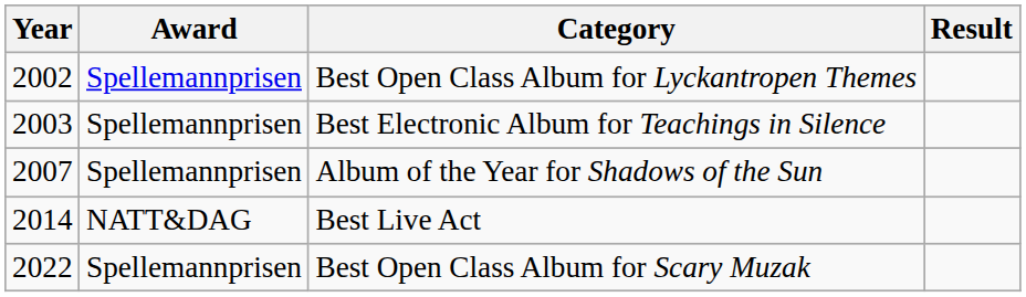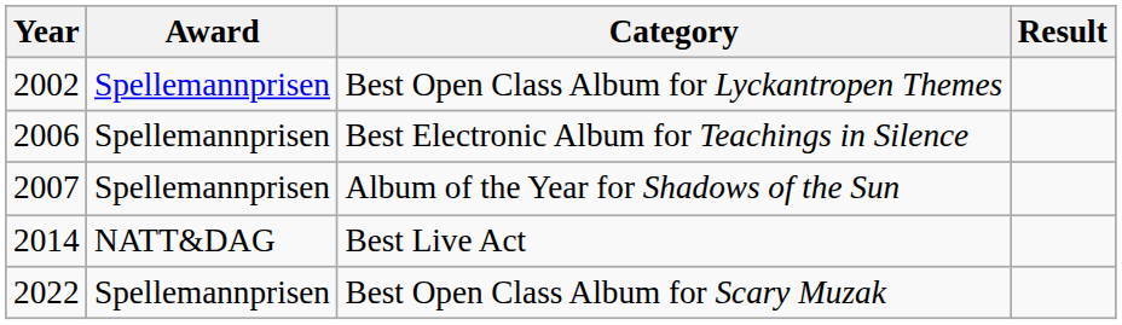 <table class="wikitable sortable">
 <tr>
 <th align=center>Year</th>
 <th>Award</th>
 <th>Category</th>
 <th>Result</th>
 </tr>
 <tr>
 <td>2002</td>
 <td><a href='#'>Spellemannprisen</a></td>
 <td>Best Open Class Album for <em>Lyckantropen Themes</em></td>
 <td></td>
 </tr>
 <tr>
-<td>2003</td>
+<td>2006</td>
 <td>Spellemannprisen</td>
 <td>Best Electronic Album for <em>Teachings in Silence </em></td>
 <td></td>
 </tr>
 <tr>
 <td>2007</td>
 <td>Spellemannprisen</td>
 <td>Album of the Year for <em>Shadows of the Sun</em></td>
 <td></td>
 </tr>
 <tr>
 <td>2014</td>
 <td>NATT&DAG</td>
 <td>Best Live Act</td>
 <td></td>
 </tr>
 <tr>
 <td>2022</td>
 <td>Spellemannprisen</td>
 <td>Best Open Class Album for <em>Scary Muzak</em></td>
 <td></td>
 </tr>
 </table>
